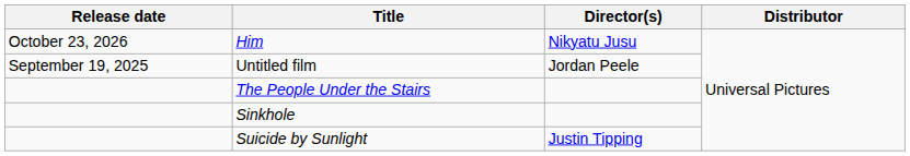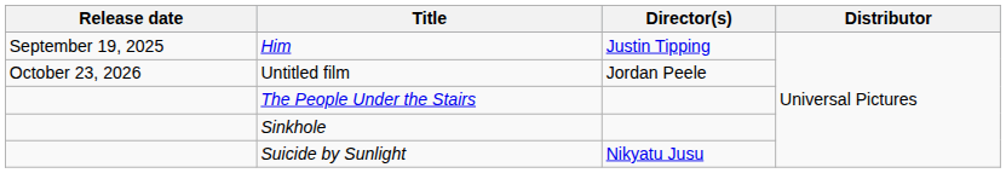 <table class="wikitable" style="width:74%;">
 <tr style="background:#b0c4de; text-align:center;">
 <th>Release date</th>
 <th>Title</th>
 <th>Director(s)</th>
 <th>Distributor</th>
 </tr>
 <tr>
-<td>October 23, 2026</td>
+<td>September 19, 2025</td>
 <td><em><a href='#'>Him</a></em></td>
-<td><a href='#'>Nikyatu Jusu</a></td>
+<td><a href='#'>Justin Tipping</a></td>
 <td rowspan="5">Universal Pictures</td>
 </tr>
 <tr>
-<td>September 19, 2025</td>
+<td>October 23, 2026</td>
 <td>Untitled film</td>
 <td>Jordan Peele</td>
 </tr>
 <tr>
 <td></td>
 <td><em><a href='#'>The People Under the Stairs</a></em></td>
 <td></td>
 </tr>
 <tr>
 <td></td>
 <td><em>Sinkhole</em></td>
 <td></td>
 </tr>
 <tr>
 <td></td>
 <td><em>Suicide by Sunlight</em></td>
-<td><a href='#'>Justin Tipping</a></td>
+<td><a href='#'>Nikyatu Jusu</a></td>
 </tr>
 </table>
